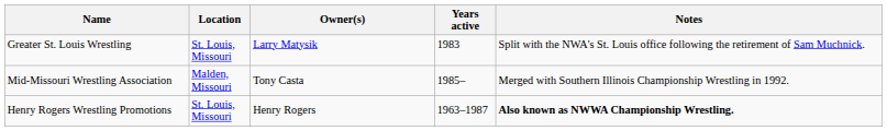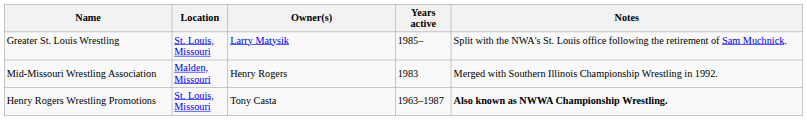 <table class=wikitable>
 <tr>
 <th width="21%">Name</th>
 <th width="7%">Location</th>
 <th width="21%">Owner(s)</th>
 <th width="7%">Years active</th>
 <th width="55%">Notes</th>
 </tr>
 <tr valign="top">
 <td>Greater St. Louis Wrestling</td>
 <td><a href='#'>St. Louis, Missouri</a></td>
 <td><a href='#'>Larry Matysik</a></td>
-<td>1983</td>
+<td>1985–</td>
 <td>Split with the NWA's St. Louis office following the retirement of <a href='#'>Sam Muchnick</a>.</td>
 </tr>
 <tr>
 <td>Mid-Missouri Wrestling Association</td>
 <td><a href='#'>Malden, Missouri</a></td>
-<td>Tony Casta</td>
-<td>1985–</td>
+<td>Henry Rogers</td>
+<td>1983</td>
 <td>Merged with Southern Illinois Championship Wrestling in 1992.</td>
 </tr>
 <tr>
 <td>Henry Rogers Wrestling Promotions</td>
 <td><a href='#'>St. Louis, Missouri</a></td>
-<td>Henry Rogers</td>
+<td>Tony Casta</td>
 <td>1963–1987</td>
 <td><strong>Also known as NWWA Championship Wrestling.</strong></td>
 </tr>
 </table>
